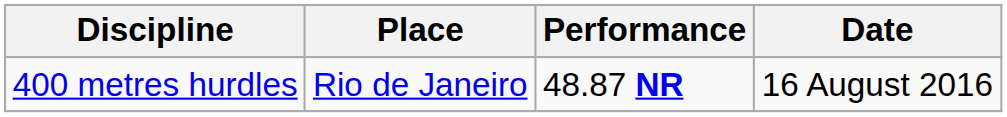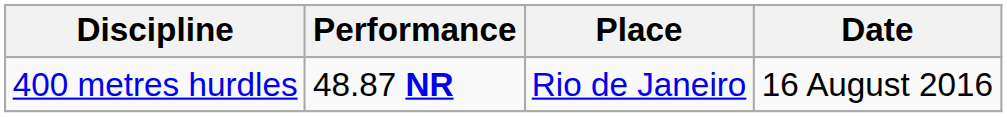 <table class="wikitable">
 <tr>
 <th>Discipline</th>
+<th>Performance</th>
 <th>Place</th>
-<th>Performance</th>
 <th>Date</th>
 </tr>
 <tr>
 <td><a href='#'>400 metres hurdles</a></td>
+<td>48.87 <strong><a href='#'>NR</a></strong></td>
 <td><a href='#'>Rio de Janeiro</a></td>
-<td>48.87 <strong><a href='#'>NR</a></strong></td>
 <td>16 August 2016</td>
 </tr>
 </table>
